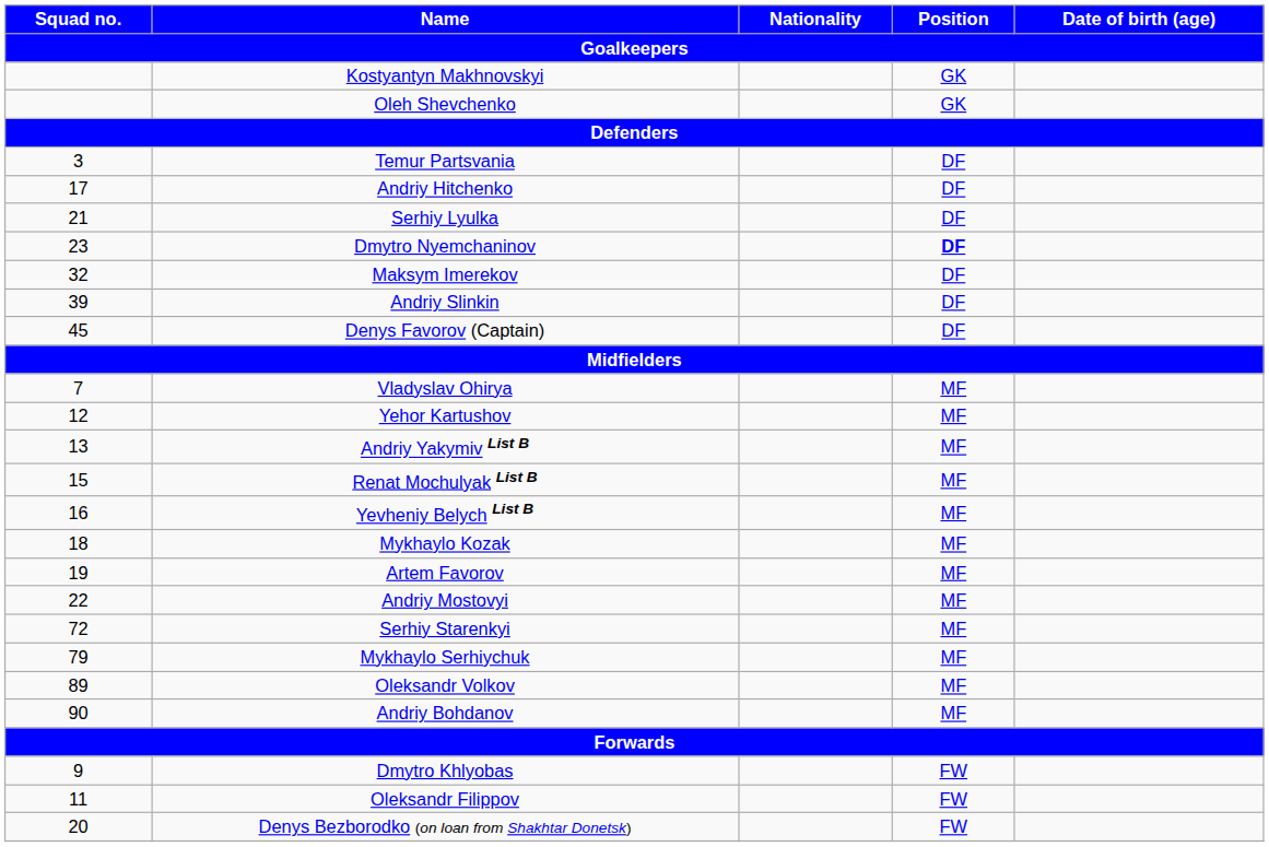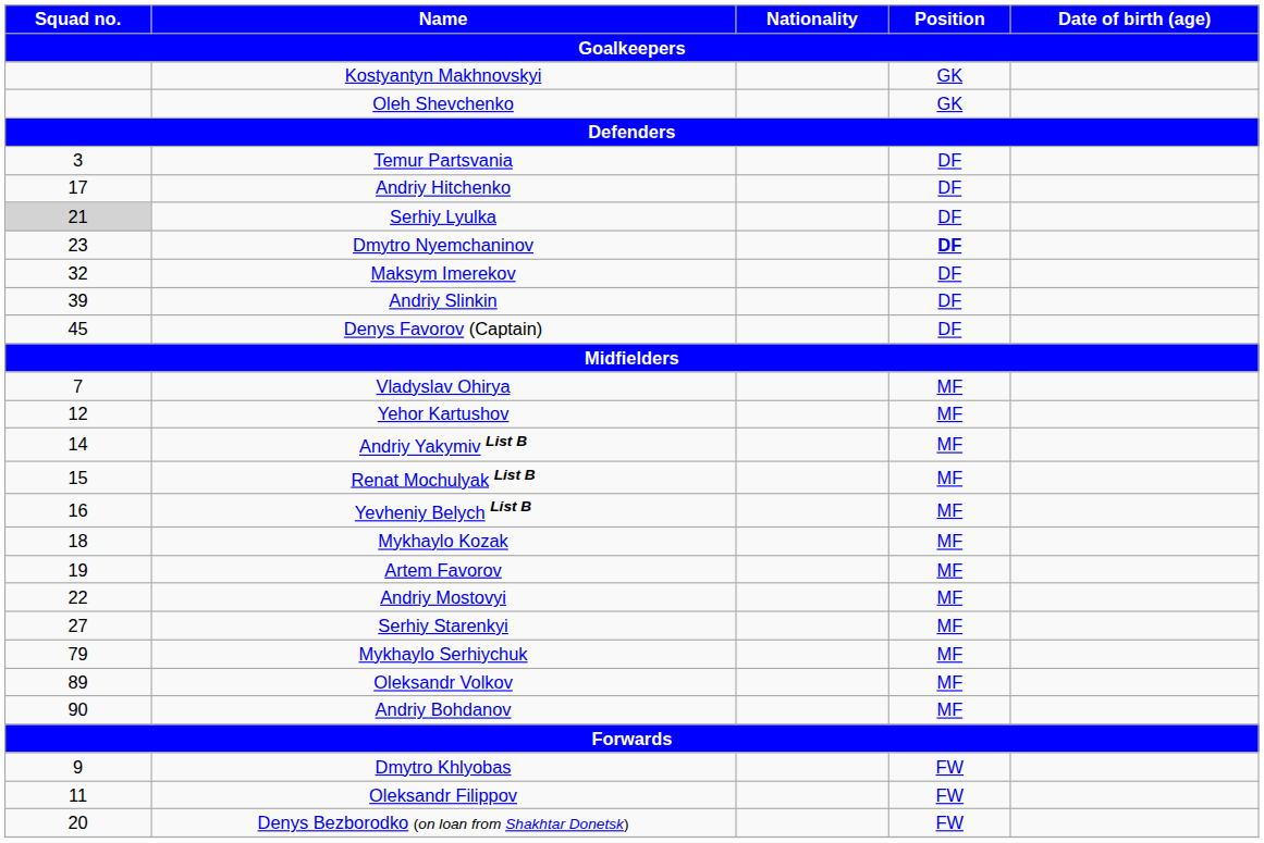 <table class="wikitable" style="text-align:center; font-size:90%; width:80%">
 <tr>
 <th style="background:blue; color:white; text-align:center">Squad no.</th>
 <th style="background:blue; color:white; text-align:center">Name</th>
 <th style="background:blue; color:white; text-align:center">Nationality</th>
 <th style="background:blue; color:white; text-align:center">Position</th>
 <th style="background:blue; color:white; text-align:center">Date of birth (age)</th>
 </tr>
 <tr>
 <th colspan="6" style="background:blue; color:white; text-align:center">Goalkeepers</th>
 </tr>
 <tr>
 <td></td>
 <td><a href='#'>Kostyantyn Makhnovskyi</a></td>
 <td></td>
 <td><a href='#'>GK</a></td>
 <td></td>
 </tr>
 <tr>
 <td></td>
 <td><a href='#'>Oleh Shevchenko</a></td>
 <td></td>
 <td><a href='#'>GK</a></td>
 <td></td>
 </tr>
 <tr>
 <th colspan="6" style="background:blue; color:white; text-align:center">Defenders</th>
 </tr>
 <tr>
 <td>3</td>
 <td><a href='#'>Temur Partsvania</a></td>
 <td></td>
 <td><a href='#'>DF</a></td>
 <td></td>
 </tr>
 <tr>
 <td>17</td>
 <td><a href='#'>Andriy Hitchenko</a></td>
 <td></td>
 <td><a href='#'>DF</a></td>
 <td></td>
 </tr>
 <tr>
-<td>21</td>
+<td style="background: lightgrey;">21</td>
 <td><a href='#'>Serhiy Lyulka</a></td>
 <td></td>
 <td><a href='#'>DF</a></td>
 <td></td>
 </tr>
 <tr>
 <td>23</td>
 <td><a href='#'>Dmytro Nyemchaninov</a></td>
 <td></td>
 <td><strong><a href='#'>DF</a></strong></td>
 <td></td>
 </tr>
 <tr>
 <td>32</td>
 <td><a href='#'>Maksym Imerekov</a></td>
 <td></td>
 <td><a href='#'>DF</a></td>
 <td></td>
 </tr>
 <tr>
 <td>39</td>
 <td><a href='#'>Andriy Slinkin</a></td>
 <td></td>
 <td><a href='#'>DF</a></td>
 <td></td>
 </tr>
 <tr>
 <td>45</td>
 <td><a href='#'>Denys Favorov</a> (Captain)</td>
 <td></td>
 <td><a href='#'>DF</a></td>
 <td></td>
 </tr>
 <tr>
 <th colspan="6" style="background:blue; color:white; text-align:center">Midfielders</th>
 </tr>
 <tr>
 <td>7</td>
 <td><a href='#'>Vladyslav Ohirya</a></td>
 <td></td>
 <td><a href='#'>MF</a></td>
 <td></td>
 </tr>
 <tr>
 <td>12</td>
 <td><a href='#'>Yehor Kartushov</a></td>
 <td></td>
 <td><a href='#'>MF</a></td>
 <td></td>
 </tr>
 <tr>
-<td>13</td>
+<td>14</td>
 <td><a href='#'>Andriy Yakymiv</a> <sup><strong><em>List B</em></strong></sup></td>
 <td></td>
 <td><a href='#'>MF</a></td>
 <td></td>
 </tr>
 <tr>
 <td>15</td>
 <td><a href='#'>Renat Mochulyak</a> <sup><strong><em>List B</em></strong></sup></td>
 <td></td>
 <td><a href='#'>MF</a></td>
 <td></td>
 </tr>
 <tr>
 <td>16</td>
 <td><a href='#'>Yevheniy Belych</a> <sup><strong><em>List B</em></strong></sup></td>
 <td></td>
 <td><a href='#'>MF</a></td>
 <td></td>
 </tr>
 <tr>
 <td>18</td>
 <td><a href='#'>Mykhaylo Kozak</a></td>
 <td></td>
 <td><a href='#'>MF</a></td>
 <td></td>
 </tr>
 <tr>
 <td>19</td>
 <td><a href='#'>Artem Favorov</a></td>
 <td></td>
 <td><a href='#'>MF</a></td>
 <td></td>
 </tr>
 <tr>
 <td>22</td>
 <td><a href='#'>Andriy Mostovyi</a></td>
 <td></td>
 <td><a href='#'>MF</a></td>
 <td></td>
 </tr>
 <tr>
-<td>72</td>
+<td>27</td>
 <td><a href='#'>Serhiy Starenkyi</a></td>
 <td></td>
 <td><a href='#'>MF</a></td>
 <td></td>
 </tr>
 <tr>
 <td>79</td>
 <td><a href='#'>Mykhaylo Serhiychuk</a></td>
 <td></td>
 <td><a href='#'>MF</a></td>
 <td></td>
 </tr>
 <tr>
 <td>89</td>
 <td><a href='#'>Oleksandr Volkov</a></td>
 <td></td>
 <td><a href='#'>MF</a></td>
 <td></td>
 </tr>
 <tr>
 <td>90</td>
 <td><a href='#'>Andriy Bohdanov</a></td>
 <td></td>
 <td><a href='#'>MF</a></td>
 <td></td>
 </tr>
 <tr>
 <th colspan="7" style="background:blue; color:white; text-align:center">Forwards</th>
 </tr>
 <tr>
 <td>9</td>
 <td><a href='#'>Dmytro Khlyobas</a></td>
 <td></td>
 <td><a href='#'>FW</a></td>
 <td></td>
 </tr>
 <tr>
 <td>11</td>
 <td><a href='#'>Oleksandr Filippov</a></td>
 <td></td>
 <td><a href='#'>FW</a></td>
 <td></td>
 </tr>
 <tr>
 <td>20</td>
 <td><a href='#'>Denys Bezborodko</a> <small>(<em>on loan from <a href='#'>Shakhtar Donetsk</a></em>)</small></td>
 <td></td>
 <td><a href='#'>FW</a></td>
 <td></td>
 </tr>
 <tr>
 </tr>
 </table>
